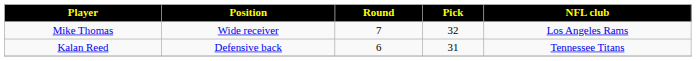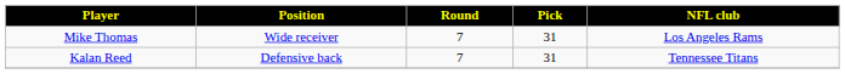 <table class="wikitable" width="80%">
 <tr align="center">
 <th style="background:black;color:yellow;">Player</th>
 <th style="background:black;color:yellow;">Position</th>
 <th style="background:black;color:yellow;">Round</th>
 <th style="background:black;color:yellow;">Pick</th>
 <th style="background:black;color:yellow;">NFL club</th>
 </tr>
 <tr align="center" bgcolor="">
 <td><a href='#'>Mike Thomas</a></td>
 <td><a href='#'>Wide receiver</a></td>
 <td>7</td>
-<td>32</td>
+<td>31</td>
 <td><a href='#'>Los Angeles Rams</a></td>
 </tr>
 <tr align="center" bgcolor="">
 <td><a href='#'>Kalan Reed</a></td>
 <td><a href='#'>Defensive back</a></td>
-<td>6</td>
+<td>7</td>
 <td>31</td>
 <td><a href='#'>Tennessee Titans</a></td>
 </tr>
 <tr align="center" bgcolor="">
 </tr>
 </table>
